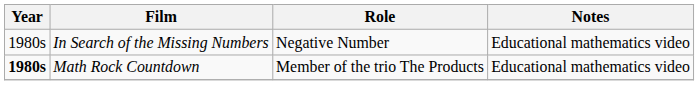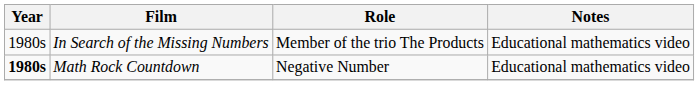 <table class="wikitable">
 <tr>
 <th>Year</th>
 <th>Film</th>
 <th>Role</th>
 <th>Notes</th>
 </tr>
 <tr>
 <td>1980s</td>
 <td><em>In Search of the Missing Numbers</em></td>
-<td>Negative Number</td>
+<td>Member of the trio The Products</td>
 <td>Educational mathematics video</td>
 </tr>
 <tr>
 <td><strong>1980s</strong></td>
 <td><em>Math Rock Countdown</em></td>
-<td>Member of the trio The Products</td>
+<td>Negative Number</td>
 <td>Educational mathematics video</td>
 </tr>
 <tr>
 </tr>
 </table>
